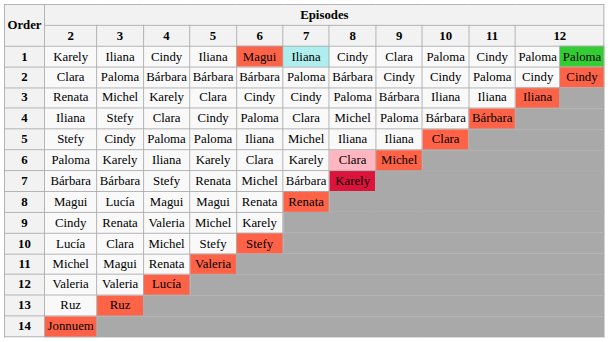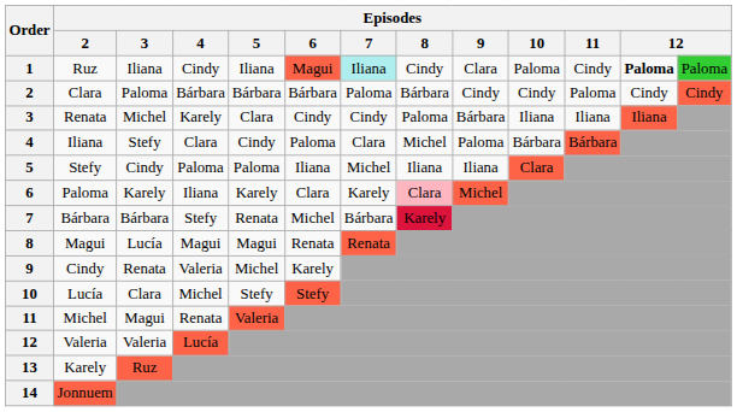 <table class="wikitable" style="text-align:center; font-size:92%">
 <tr>
 <th rowspan=2>Order</th>
 <th colspan=13>Episodes</th>
 </tr>
 <tr>
 <th>2</th>
 <th>3</th>
 <th>4</th>
 <th>5</th>
 <th>6</th>
 <th>7</th>
 <th>8</th>
 <th>9</th>
 <th>10</th>
 <th>11</th>
 <th colspan="2">12</th>
 </tr>
 <tr>
 <th>1</th>
-<td>Karely</td>
+<td>Ruz</td>
 <td>Iliana</td>
 <td>Cindy</td>
 <td>Iliana</td>
 <td bgcolor=FF6347>Magui</td>
 <td style="background: paleturquoise;">Iliana</td>
 <td>Cindy</td>
 <td>Clara</td>
 <td>Paloma</td>
 <td>Cindy</td>
-<td>Paloma</td>
+<td><strong>Paloma</strong></td>
 <td bgcolor=limegreen>Paloma</td>
 </tr>
 <tr>
 <th>2</th>
 <td>Clara</td>
 <td>Paloma</td>
 <td>Bárbara</td>
 <td>Bárbara</td>
 <td>Bárbara</td>
 <td>Paloma</td>
 <td>Bárbara</td>
 <td>Cindy</td>
 <td>Cindy</td>
 <td>Paloma</td>
 <td>Cindy</td>
 <td bgcolor=FF6347>Cindy</td>
 </tr>
 <tr>
 <th>3</th>
 <td>Renata</td>
 <td>Michel</td>
 <td>Karely</td>
 <td>Clara</td>
 <td>Cindy</td>
 <td>Cindy</td>
 <td>Paloma</td>
 <td>Bárbara</td>
 <td>Iliana</td>
 <td>Iliana</td>
 <td bgcolor=FF6347>Iliana</td>
 <td bgcolor="darkgray" colspan="13"></td>
 </tr>
 <tr>
 <th>4</th>
 <td>Iliana</td>
 <td>Stefy</td>
 <td>Clara</td>
 <td>Cindy</td>
 <td>Paloma</td>
 <td>Clara</td>
 <td>Michel</td>
 <td>Paloma</td>
 <td>Bárbara</td>
 <td bgcolor=FF6347>Bárbara</td>
 <td bgcolor="darkgray" colspan="13"></td>
 </tr>
 <tr>
 <th>5</th>
 <td>Stefy</td>
 <td>Cindy</td>
 <td>Paloma</td>
 <td>Paloma</td>
 <td>Iliana</td>
 <td>Michel</td>
 <td>Iliana</td>
 <td>Iliana</td>
 <td bgcolor=FF6347>Clara</td>
 <td bgcolor="darkgray" colspan="13"></td>
 </tr>
 <tr>
 <th>6</th>
 <td>Paloma</td>
 <td>Karely</td>
 <td>Iliana</td>
 <td>Karely</td>
 <td>Clara</td>
 <td>Karely</td>
 <td bgcolor="lightpink">Clara</td>
 <td bgcolor=FF6347>Michel</td>
 <td bgcolor="darkgray" colspan="13"></td>
 </tr>
 <tr>
 <th>7</th>
 <td>Bárbara</td>
 <td>Bárbara</td>
 <td>Stefy</td>
 <td>Renata</td>
 <td>Michel</td>
 <td>Bárbara</td>
 <td bgcolor="crimson"><span>Karely</span></td>
 <td bgcolor="darkgray" colspan="13"></td>
 </tr>
 <tr>
 <th>8</th>
 <td>Magui</td>
 <td>Lucía</td>
 <td>Magui</td>
 <td>Magui</td>
 <td>Renata</td>
 <td bgcolor=FF6347>Renata</td>
 <td bgcolor="darkgray" colspan="13"></td>
 </tr>
 <tr>
 <th>9</th>
 <td>Cindy</td>
 <td>Renata</td>
 <td>Valeria</td>
 <td>Michel</td>
 <td>Karely</td>
 <td bgcolor="darkgray" colspan="13"></td>
 </tr>
 <tr>
 <th>10</th>
 <td>Lucía</td>
 <td>Clara</td>
 <td>Michel</td>
 <td>Stefy</td>
 <td bgcolor=FF6347>Stefy</td>
 <td bgcolor="darkgray" colspan="13"></td>
 </tr>
 <tr>
 <th>11</th>
 <td>Michel</td>
 <td>Magui</td>
 <td>Renata</td>
 <td bgcolor=FF6347>Valeria</td>
 <td bgcolor="darkgray" colspan="13"></td>
 </tr>
 <tr>
 <th>12</th>
 <td>Valeria</td>
 <td>Valeria</td>
 <td bgcolor=FF6347>Lucía</td>
 <td bgcolor="darkgray" colspan="13"></td>
 </tr>
 <tr>
 <th>13</th>
-<td>Ruz</td>
+<td>Karely</td>
 <td bgcolor=FF6347>Ruz</td>
 <td bgcolor="darkgray" colspan="13"></td>
 </tr>
 <tr>
 <th>14</th>
 <td bgcolor=FF6347>Jonnuem</td>
 <td bgcolor="darkgray" colspan="13"></td>
 </tr>
 </table>
